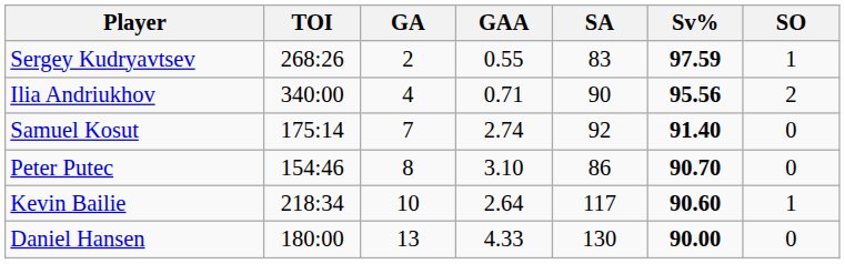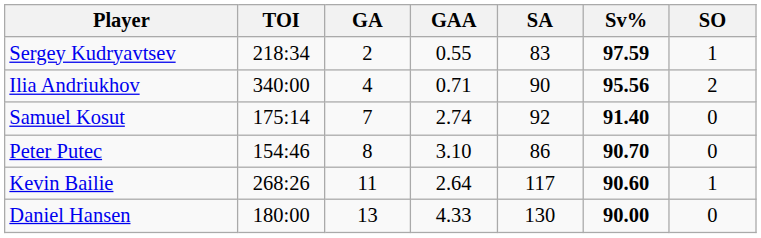 <table class="wikitable sortable" style="text-align:center;">
 <tr>
 <th style="width:175px;">Player</th>
 <th style="width:60px;">TOI</th>
 <th style="width:60px;">GA</th>
 <th style="width:60px;">GAA</th>
 <th style="width:60px;">SA</th>
 <th style="width:60px;">Sv%</th>
 <th style="width:60px;">SO</th>
 </tr>
 <tr>
 <td style="text-align:left;"> <a href='#'>Sergey Kudryavtsev</a></td>
-<td>268:26</td>
+<td>218:34</td>
 <td>2</td>
 <td>0.55</td>
 <td>83</td>
 <td><strong>97.59</strong></td>
 <td>1</td>
 </tr>
 <tr>
 <td style="text-align:left;"> <a href='#'>Ilia Andriukhov</a></td>
 <td>340:00</td>
 <td>4</td>
 <td>0.71</td>
 <td>90</td>
 <td><strong>95.56</strong></td>
 <td>2</td>
 </tr>
 <tr>
 <td style="text-align:left;"> <a href='#'>Samuel Kosut</a></td>
 <td>175:14</td>
 <td>7</td>
 <td>2.74</td>
 <td>92</td>
 <td><strong>91.40</strong></td>
 <td>0</td>
 </tr>
 <tr>
 <td style="text-align:left;"> <a href='#'>Peter Putec</a></td>
 <td>154:46</td>
 <td>8</td>
 <td>3.10</td>
 <td>86</td>
 <td><strong>90.70</strong></td>
 <td>0</td>
 </tr>
 <tr>
 <td style="text-align:left;"> <a href='#'>Kevin Bailie</a></td>
-<td>218:34</td>
-<td>10</td>
+<td>268:26</td>
+<td>11</td>
 <td>2.64</td>
 <td>117</td>
 <td><strong>90.60</strong></td>
 <td>1</td>
 </tr>
 <tr>
 <td style="text-align:left;"> <a href='#'>Daniel Hansen</a></td>
 <td>180:00</td>
 <td>13</td>
 <td>4.33</td>
 <td>130</td>
 <td><strong>90.00</strong></td>
 <td>0</td>
 </tr>
 </table>
